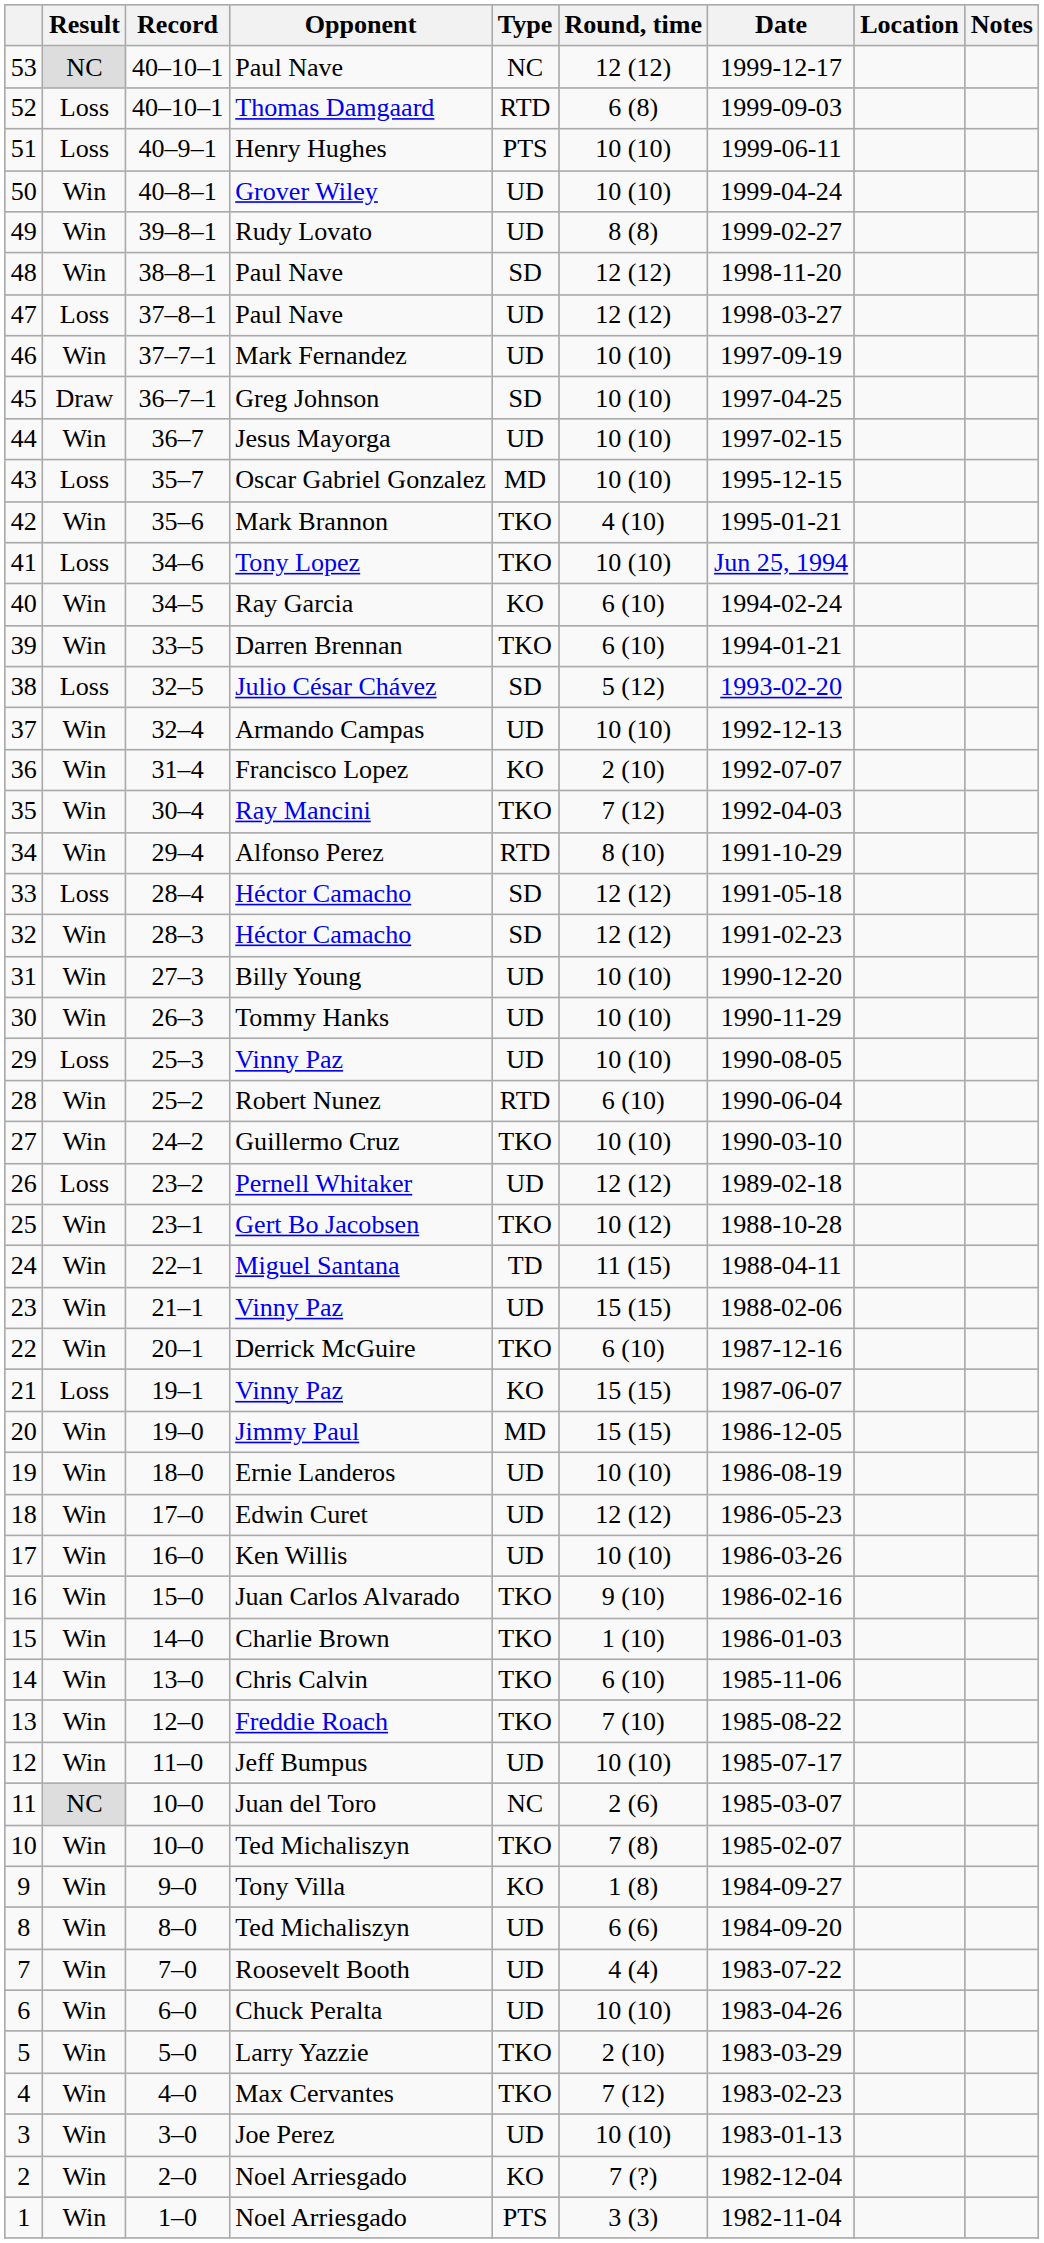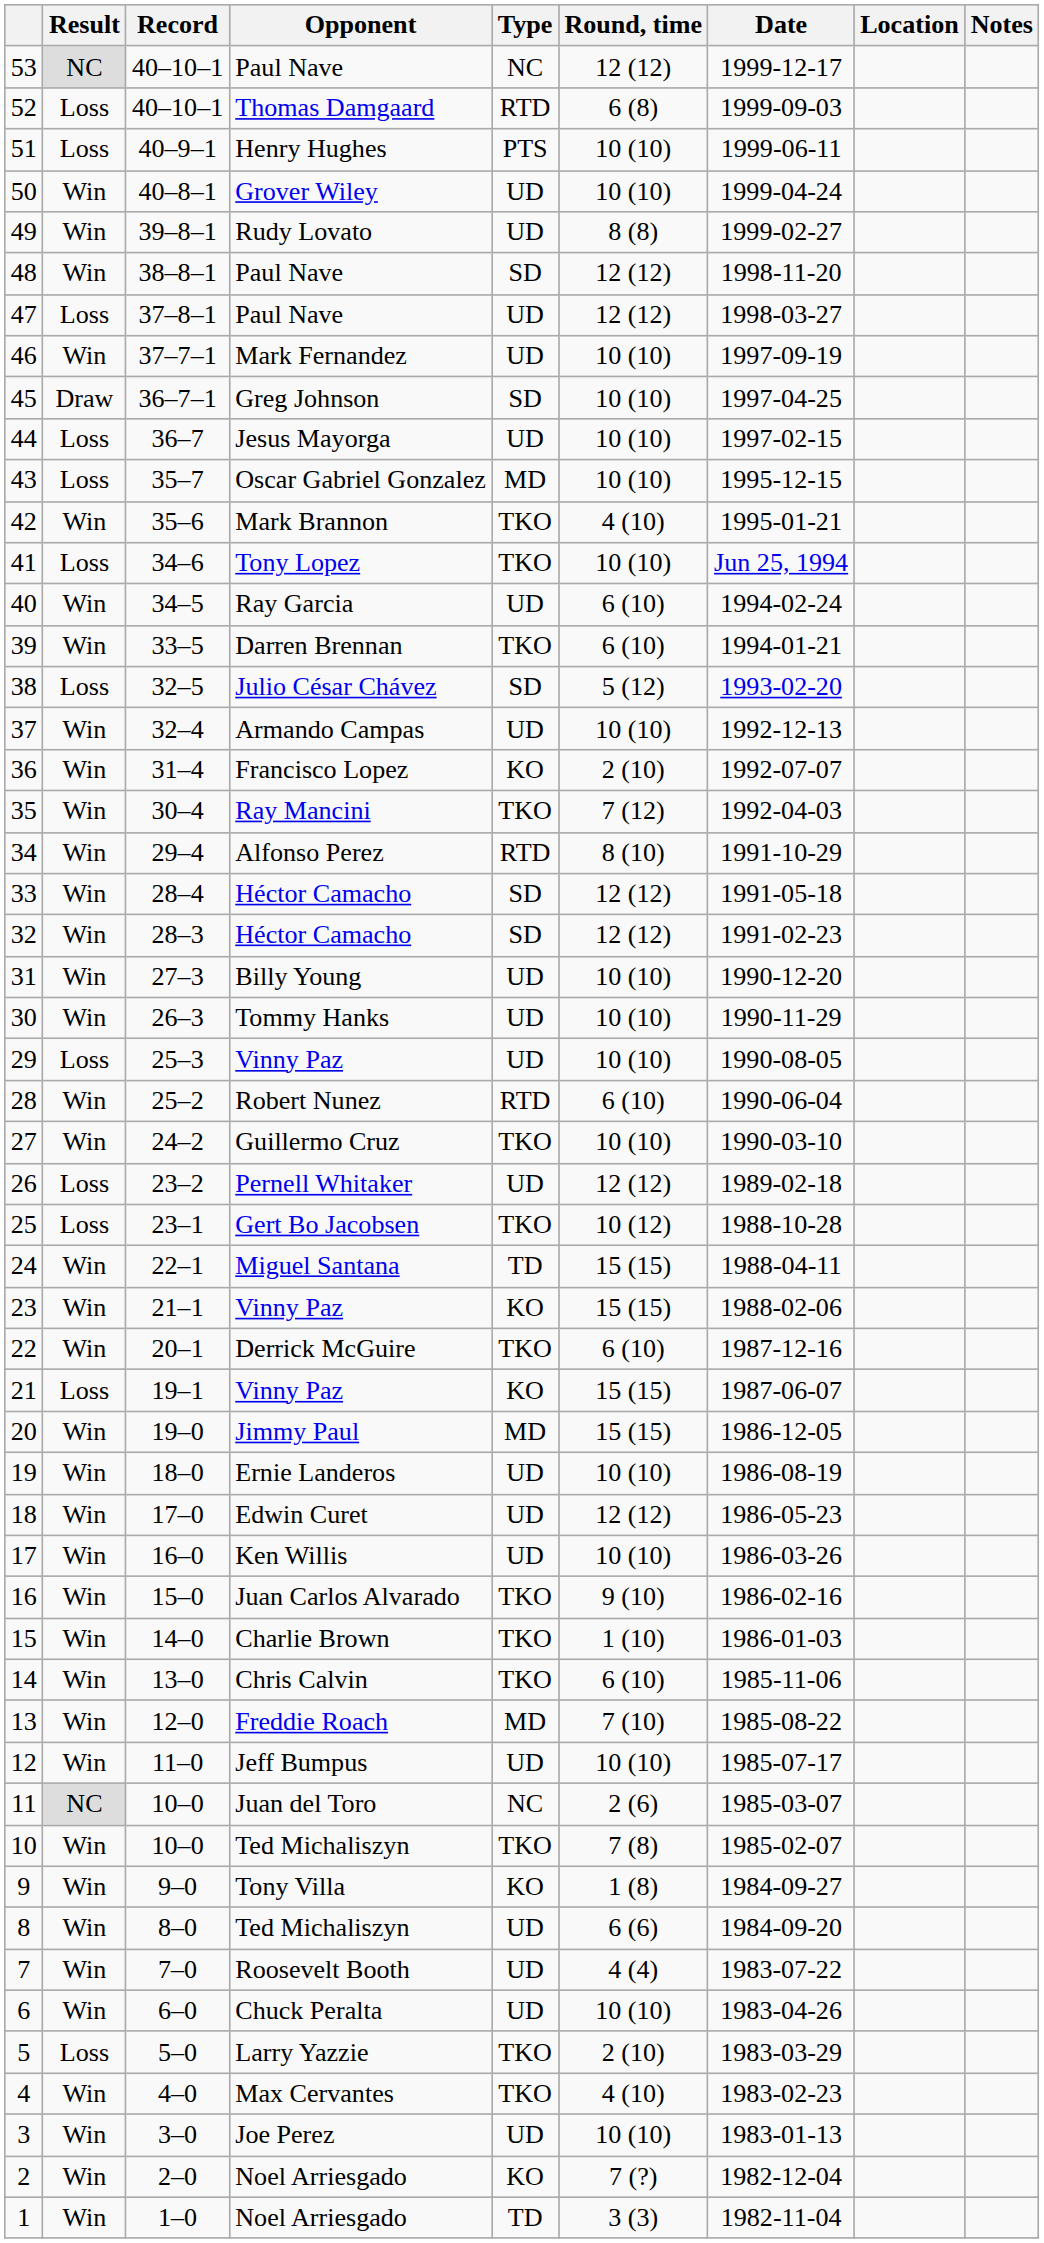 <table class=wikitable style=text-align:center>
 <tr>
 <th></th>
 <th>Result</th>
 <th>Record</th>
 <th>Opponent</th>
 <th>Type</th>
 <th>Round, time</th>
 <th>Date</th>
 <th>Location</th>
 <th>Notes</th>
 </tr>
 <tr>
 <td>53</td>
 <td style=background:#DDD>NC</td>
 <td>40–10–1 </td>
 <td align=left>Paul Nave</td>
 <td>NC</td>
 <td>12 (12)</td>
 <td>1999-12-17</td>
 <td align=left></td>
 <td align=left></td>
 </tr>
 <tr>
 <td>52</td>
 <td>Loss</td>
 <td>40–10–1 </td>
 <td align=left><a href='#'>Thomas Damgaard</a></td>
 <td>RTD</td>
 <td>6 (8)</td>
 <td>1999-09-03</td>
 <td align=left></td>
 <td align=left></td>
 </tr>
 <tr>
 <td>51</td>
 <td>Loss</td>
 <td>40–9–1 </td>
 <td align=left>Henry Hughes</td>
 <td>PTS</td>
 <td>10 (10)</td>
 <td>1999-06-11</td>
 <td align=left></td>
 <td align=left></td>
 </tr>
 <tr>
 <td>50</td>
 <td>Win</td>
 <td>40–8–1 </td>
 <td align=left><a href='#'>Grover Wiley</a></td>
 <td>UD</td>
 <td>10 (10)</td>
 <td>1999-04-24</td>
 <td align=left></td>
 <td align=left></td>
 </tr>
 <tr>
 <td>49</td>
 <td>Win</td>
 <td>39–8–1 </td>
 <td align=left>Rudy Lovato</td>
 <td>UD</td>
 <td>8 (8)</td>
 <td>1999-02-27</td>
 <td align=left></td>
 <td align=left></td>
 </tr>
 <tr>
 <td>48</td>
 <td>Win</td>
 <td>38–8–1 </td>
 <td align=left>Paul Nave</td>
 <td>SD</td>
 <td>12 (12)</td>
 <td>1998-11-20</td>
 <td align=left></td>
 <td align=left></td>
 </tr>
 <tr>
 <td>47</td>
 <td>Loss</td>
 <td>37–8–1 </td>
 <td align=left>Paul Nave</td>
 <td>UD</td>
 <td>12 (12)</td>
 <td>1998-03-27</td>
 <td align=left></td>
 <td align=left></td>
 </tr>
 <tr>
 <td>46</td>
 <td>Win</td>
 <td>37–7–1 </td>
 <td align=left>Mark Fernandez</td>
 <td>UD</td>
 <td>10 (10)</td>
 <td>1997-09-19</td>
 <td align=left></td>
 <td align=left></td>
 </tr>
 <tr>
 <td>45</td>
 <td>Draw</td>
 <td>36–7–1 </td>
 <td align=left>Greg Johnson</td>
 <td>SD</td>
 <td>10 (10)</td>
 <td>1997-04-25</td>
 <td align=left></td>
 <td align=left></td>
 </tr>
 <tr>
 <td>44</td>
-<td>Win</td>
+<td>Loss</td>
 <td>36–7 </td>
 <td align=left>Jesus Mayorga</td>
 <td>UD</td>
 <td>10 (10)</td>
 <td>1997-02-15</td>
 <td align=left></td>
 <td align=left></td>
 </tr>
 <tr>
 <td>43</td>
 <td>Loss</td>
 <td>35–7 </td>
 <td align=left>Oscar Gabriel Gonzalez</td>
 <td>MD</td>
 <td>10 (10)</td>
 <td>1995-12-15</td>
 <td align=left></td>
 <td align=left></td>
 </tr>
 <tr>
 <td>42</td>
 <td>Win</td>
 <td>35–6 </td>
 <td align=left>Mark Brannon</td>
 <td>TKO</td>
 <td>4 (10)</td>
 <td>1995-01-21</td>
 <td align=left></td>
 <td align=left></td>
 </tr>
 <tr>
 <td>41</td>
 <td>Loss</td>
 <td>34–6 </td>
 <td align=left><a href='#'>Tony Lopez</a></td>
 <td>TKO</td>
 <td>10 (10)</td>
 <td><a href='#'>Jun 25, 1994</a></td>
 <td align=left></td>
 <td align=left></td>
 </tr>
 <tr>
 <td>40</td>
 <td>Win</td>
 <td>34–5 </td>
 <td align=left>Ray Garcia</td>
-<td>KO</td>
+<td>UD</td>
 <td>6 (10)</td>
 <td>1994-02-24</td>
 <td align=left></td>
 <td align=left></td>
 </tr>
 <tr>
 <td>39</td>
 <td>Win</td>
 <td>33–5 </td>
 <td align=left>Darren Brennan</td>
 <td>TKO</td>
 <td>6 (10)</td>
 <td>1994-01-21</td>
 <td align=left></td>
 <td align=left></td>
 </tr>
 <tr>
 <td>38</td>
 <td>Loss</td>
 <td>32–5 </td>
 <td align=left><a href='#'>Julio César Chávez</a></td>
 <td>SD</td>
 <td>5 (12)</td>
 <td><a href='#'>1993-02-20</a></td>
 <td align=left></td>
 <td align=left></td>
 </tr>
 <tr>
 <td>37</td>
 <td>Win</td>
 <td>32–4 </td>
 <td align=left>Armando Campas</td>
 <td>UD</td>
 <td>10 (10)</td>
 <td>1992-12-13</td>
 <td align=left></td>
 <td align=left></td>
 </tr>
 <tr>
 <td>36</td>
 <td>Win</td>
 <td>31–4 </td>
 <td align=left>Francisco Lopez</td>
 <td>KO</td>
 <td>2 (10)</td>
 <td>1992-07-07</td>
 <td align=left></td>
 <td align=left></td>
 </tr>
 <tr>
 <td>35</td>
 <td>Win</td>
 <td>30–4 </td>
 <td align=left><a href='#'>Ray Mancini</a></td>
 <td>TKO</td>
 <td>7 (12)</td>
 <td>1992-04-03</td>
 <td align=left></td>
 <td align=left></td>
 </tr>
 <tr>
 <td>34</td>
 <td>Win</td>
 <td>29–4 </td>
 <td align=left>Alfonso Perez</td>
 <td>RTD</td>
 <td>8 (10)</td>
 <td>1991-10-29</td>
 <td align=left></td>
 <td align=left></td>
 </tr>
 <tr>
 <td>33</td>
-<td>Loss</td>
+<td>Win</td>
 <td>28–4 </td>
 <td align=left><a href='#'>Héctor Camacho</a></td>
 <td>SD</td>
 <td>12 (12)</td>
 <td>1991-05-18</td>
 <td align=left></td>
 <td align=left></td>
 </tr>
 <tr>
 <td>32</td>
 <td>Win</td>
 <td>28–3 </td>
 <td align=left><a href='#'>Héctor Camacho</a></td>
 <td>SD</td>
 <td>12 (12)</td>
 <td>1991-02-23</td>
 <td align=left></td>
 <td align=left></td>
 </tr>
 <tr>
 <td>31</td>
 <td>Win</td>
 <td>27–3 </td>
 <td align=left>Billy Young</td>
 <td>UD</td>
 <td>10 (10)</td>
 <td>1990-12-20</td>
 <td align=left></td>
 <td align=left></td>
 </tr>
 <tr>
 <td>30</td>
 <td>Win</td>
 <td>26–3 </td>
 <td align=left>Tommy Hanks</td>
 <td>UD</td>
 <td>10 (10)</td>
 <td>1990-11-29</td>
 <td align=left></td>
 <td align=left></td>
 </tr>
 <tr>
 <td>29</td>
 <td>Loss</td>
 <td>25–3 </td>
 <td align=left><a href='#'>Vinny Paz</a></td>
 <td>UD</td>
 <td>10 (10)</td>
 <td>1990-08-05</td>
 <td align=left></td>
 <td align=left></td>
 </tr>
 <tr>
 <td>28</td>
 <td>Win</td>
 <td>25–2 </td>
 <td align=left>Robert Nunez</td>
 <td>RTD</td>
 <td>6 (10)</td>
 <td>1990-06-04</td>
 <td align=left></td>
 <td align=left></td>
 </tr>
 <tr>
 <td>27</td>
 <td>Win</td>
 <td>24–2 </td>
 <td align=left>Guillermo Cruz</td>
 <td>TKO</td>
 <td>10 (10)</td>
 <td>1990-03-10</td>
 <td align=left></td>
 <td align=left></td>
 </tr>
 <tr>
 <td>26</td>
 <td>Loss</td>
 <td>23–2 </td>
 <td align=left><a href='#'>Pernell Whitaker</a></td>
 <td>UD</td>
 <td>12 (12)</td>
 <td>1989-02-18</td>
 <td align=left></td>
 <td align=left></td>
 </tr>
 <tr>
 <td>25</td>
-<td>Win</td>
+<td>Loss</td>
 <td>23–1 </td>
 <td align=left><a href='#'>Gert Bo Jacobsen</a></td>
 <td>TKO</td>
 <td>10 (12)</td>
 <td>1988-10-28</td>
 <td align=left></td>
 <td align=left></td>
 </tr>
 <tr>
 <td>24</td>
 <td>Win</td>
 <td>22–1 </td>
 <td align=left><a href='#'>Miguel Santana</a></td>
 <td>TD</td>
-<td>11 (15)</td>
+<td>15 (15)</td>
 <td>1988-04-11</td>
 <td align=left></td>
 <td align=left></td>
 </tr>
 <tr>
 <td>23</td>
 <td>Win</td>
 <td>21–1 </td>
 <td align=left><a href='#'>Vinny Paz</a></td>
-<td>UD</td>
+<td>KO</td>
 <td>15 (15)</td>
 <td>1988-02-06</td>
 <td align=left></td>
 <td align=left></td>
 </tr>
 <tr>
 <td>22</td>
 <td>Win</td>
 <td>20–1 </td>
 <td align=left>Derrick McGuire</td>
 <td>TKO</td>
 <td>6 (10)</td>
 <td>1987-12-16</td>
 <td align=left></td>
 <td align=left></td>
 </tr>
 <tr>
 <td>21</td>
 <td>Loss</td>
 <td>19–1 </td>
 <td align=left><a href='#'>Vinny Paz</a></td>
 <td>KO</td>
 <td>15 (15)</td>
 <td>1987-06-07</td>
 <td align=left></td>
 <td align=left></td>
 </tr>
 <tr>
 <td>20</td>
 <td>Win</td>
 <td>19–0 </td>
 <td align=left><a href='#'>Jimmy Paul</a></td>
 <td>MD</td>
 <td>15 (15)</td>
 <td>1986-12-05</td>
 <td align=left></td>
 <td align=left></td>
 </tr>
 <tr>
 <td>19</td>
 <td>Win</td>
 <td>18–0 </td>
 <td align=left>Ernie Landeros</td>
 <td>UD</td>
 <td>10 (10)</td>
 <td>1986-08-19</td>
 <td align=left></td>
 <td align=left></td>
 </tr>
 <tr>
 <td>18</td>
 <td>Win</td>
 <td>17–0 </td>
 <td align=left>Edwin Curet</td>
 <td>UD</td>
 <td>12 (12)</td>
 <td>1986-05-23</td>
 <td align=left></td>
 <td align=left></td>
 </tr>
 <tr>
 <td>17</td>
 <td>Win</td>
 <td>16–0 </td>
 <td align=left>Ken Willis</td>
 <td>UD</td>
 <td>10 (10)</td>
 <td>1986-03-26</td>
 <td align=left></td>
 <td align=left></td>
 </tr>
 <tr>
 <td>16</td>
 <td>Win</td>
 <td>15–0 </td>
 <td align=left>Juan Carlos Alvarado</td>
 <td>TKO</td>
 <td>9 (10)</td>
 <td>1986-02-16</td>
 <td align=left></td>
 <td align=left></td>
 </tr>
 <tr>
 <td>15</td>
 <td>Win</td>
 <td>14–0 </td>
 <td align=left>Charlie Brown</td>
 <td>TKO</td>
 <td>1 (10)</td>
 <td>1986-01-03</td>
 <td align=left></td>
 <td align=left></td>
 </tr>
 <tr>
 <td>14</td>
 <td>Win</td>
 <td>13–0 </td>
 <td align=left>Chris Calvin</td>
 <td>TKO</td>
 <td>6 (10)</td>
 <td>1985-11-06</td>
 <td align=left></td>
 <td align=left></td>
 </tr>
 <tr>
 <td>13</td>
 <td>Win</td>
 <td>12–0 </td>
 <td align=left><a href='#'>Freddie Roach</a></td>
-<td>TKO</td>
+<td>MD</td>
 <td>7 (10)</td>
 <td>1985-08-22</td>
 <td align=left></td>
 <td align=left></td>
 </tr>
 <tr>
 <td>12</td>
 <td>Win</td>
 <td>11–0 </td>
 <td align=left>Jeff Bumpus</td>
 <td>UD</td>
 <td>10 (10)</td>
 <td>1985-07-17</td>
 <td align=left></td>
 <td align=left></td>
 </tr>
 <tr>
 <td>11</td>
 <td style=background:#DDD>NC</td>
 <td>10–0 </td>
 <td align=left>Juan del Toro</td>
 <td>NC</td>
 <td>2 (6)</td>
 <td>1985-03-07</td>
 <td align=left></td>
 <td align=left></td>
 </tr>
 <tr>
 <td>10</td>
 <td>Win</td>
 <td>10–0</td>
 <td align=left>Ted Michaliszyn</td>
 <td>TKO</td>
 <td>7 (8)</td>
 <td>1985-02-07</td>
 <td align=left></td>
 <td align=left></td>
 </tr>
 <tr>
 <td>9</td>
 <td>Win</td>
 <td>9–0</td>
 <td align=left>Tony Villa</td>
 <td>KO</td>
 <td>1 (8)</td>
 <td>1984-09-27</td>
 <td align=left></td>
 <td align=left></td>
 </tr>
 <tr>
 <td>8</td>
 <td>Win</td>
 <td>8–0</td>
 <td align=left>Ted Michaliszyn</td>
 <td>UD</td>
 <td>6 (6)</td>
 <td>1984-09-20</td>
 <td align=left></td>
 <td align=left></td>
 </tr>
 <tr>
 <td>7</td>
 <td>Win</td>
 <td>7–0</td>
 <td align=left>Roosevelt Booth</td>
 <td>UD</td>
 <td>4 (4)</td>
 <td>1983-07-22</td>
 <td align=left></td>
 <td align=left></td>
 </tr>
 <tr>
 <td>6</td>
 <td>Win</td>
 <td>6–0</td>
 <td align=left>Chuck Peralta</td>
 <td>UD</td>
 <td>10 (10)</td>
 <td>1983-04-26</td>
 <td align=left></td>
 <td align=left></td>
 </tr>
 <tr>
 <td>5</td>
-<td>Win</td>
+<td>Loss</td>
 <td>5–0</td>
 <td align=left>Larry Yazzie</td>
 <td>TKO</td>
 <td>2 (10)</td>
 <td>1983-03-29</td>
 <td align=left></td>
 <td align=left></td>
 </tr>
 <tr>
 <td>4</td>
 <td>Win</td>
 <td>4–0</td>
 <td align=left>Max Cervantes</td>
 <td>TKO</td>
-<td>7 (12)</td>
+<td>4 (10)</td>
 <td>1983-02-23</td>
 <td align=left></td>
 <td align=left></td>
 </tr>
 <tr>
 <td>3</td>
 <td>Win</td>
 <td>3–0</td>
 <td align=left>Joe Perez</td>
 <td>UD</td>
 <td>10 (10)</td>
 <td>1983-01-13</td>
 <td align=left></td>
 <td align=left></td>
 </tr>
 <tr>
 <td>2</td>
 <td>Win</td>
 <td>2–0</td>
 <td align=left>Noel Arriesgado</td>
 <td>KO</td>
 <td>7 (?)</td>
 <td>1982-12-04</td>
 <td align=left></td>
 <td align=left></td>
 </tr>
 <tr>
 <td>1</td>
 <td>Win</td>
 <td>1–0</td>
 <td align=left>Noel Arriesgado</td>
-<td>PTS</td>
+<td>TD</td>
 <td>3 (3)</td>
 <td>1982-11-04</td>
 <td align=left></td>
 <td align=left></td>
 </tr>
 </table>
